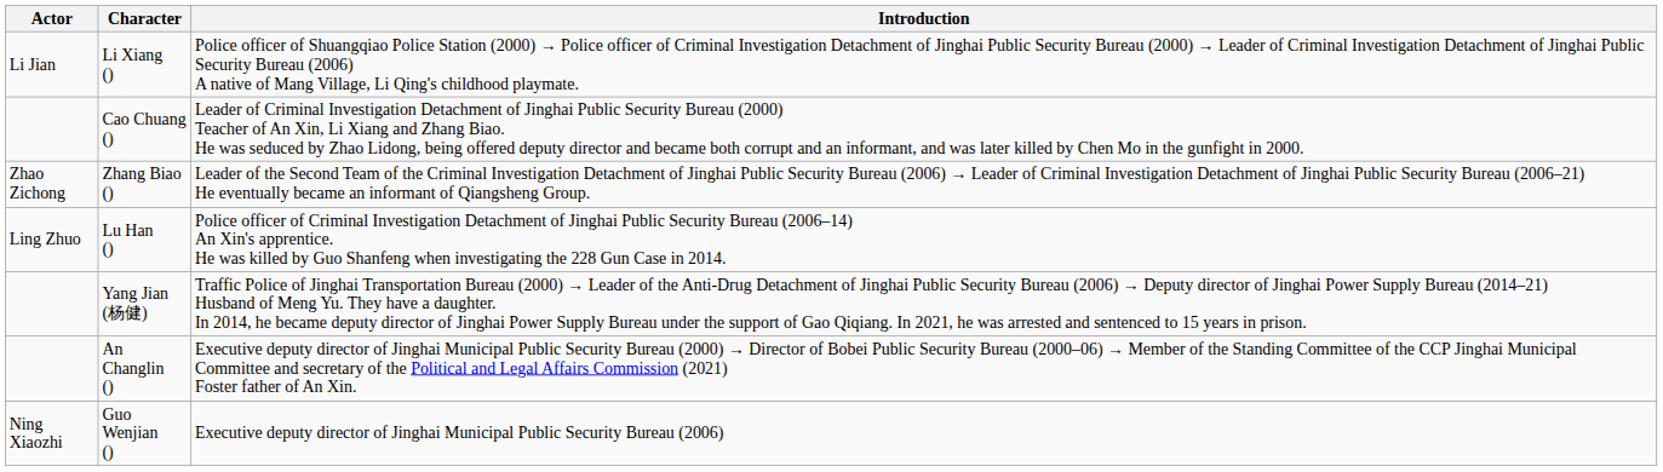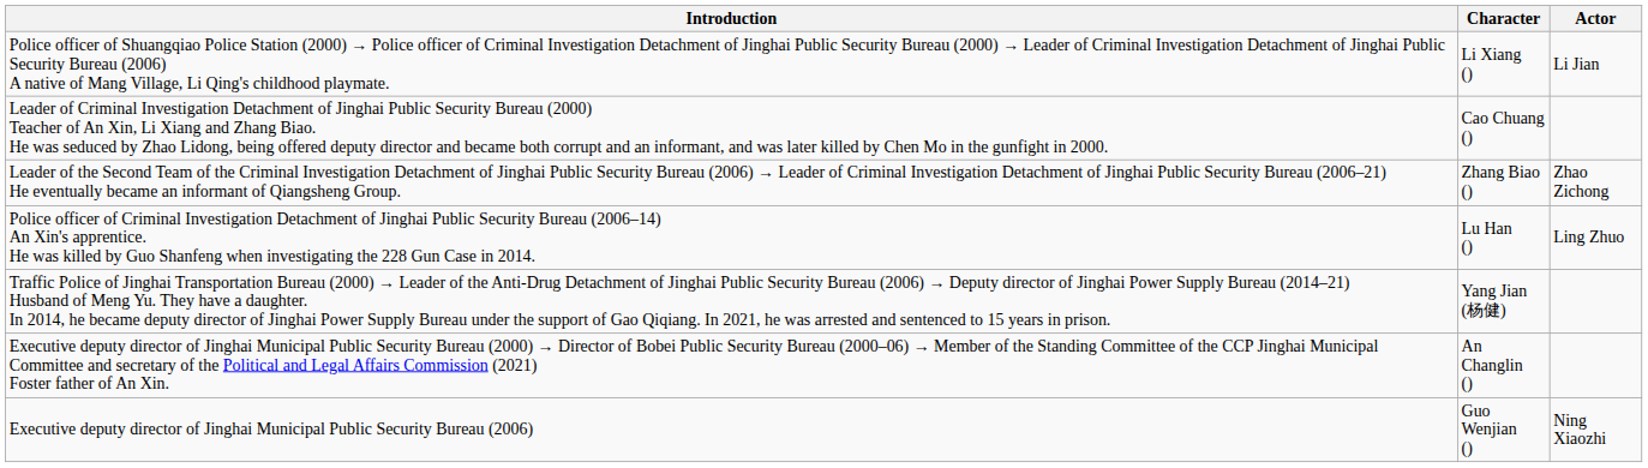 <table class="wikitable">
 <tr>
+<th>Introduction</th>
+<th>Character</th>
 <th>Actor</th>
-<th>Character</th>
-<th>Introduction</th>
 </tr>
 <tr>
+<td>Police officer of Shuangqiao Police Station (2000) → Police officer of Criminal Investigation Detachment of Jinghai Public Security Bureau (2000) → Leader of Criminal Investigation Detachment of Jinghai Public Security Bureau (2006)<br>A native of Mang Village, Li Qing's childhood playmate.</td>
+<td>Li Xiang<br>()</td>
 <td>Li Jian</td>
-<td>Li Xiang<br>()</td>
-<td>Police officer of Shuangqiao Police Station (2000) → Police officer of Criminal Investigation Detachment of Jinghai Public Security Bureau (2000) → Leader of Criminal Investigation Detachment of Jinghai Public Security Bureau (2006)<br>A native of Mang Village, Li Qing's childhood playmate.</td>
 </tr>
 <tr>
+<td>Leader of Criminal Investigation Detachment of Jinghai Public Security Bureau (2000)<br>Teacher of An Xin, Li Xiang and Zhang Biao.<br>He was seduced by Zhao Lidong, being offered deputy director and became both corrupt and an informant, and was later killed by Chen Mo in the gunfight in 2000.</td>
+<td>Cao Chuang<br>()</td>
 <td></td>
-<td>Cao Chuang<br>()</td>
-<td>Leader of Criminal Investigation Detachment of Jinghai Public Security Bureau (2000)<br>Teacher of An Xin, Li Xiang and Zhang Biao.<br>He was seduced by Zhao Lidong, being offered deputy director and became both corrupt and an informant, and was later killed by Chen Mo in the gunfight in 2000.</td>
 </tr>
 <tr>
+<td>Leader of the Second Team of the Criminal Investigation Detachment of Jinghai Public Security Bureau (2006) → Leader of Criminal Investigation Detachment of Jinghai Public Security Bureau (2006–21)<br>He eventually became an informant of Qiangsheng Group.</td>
+<td>Zhang Biao<br>()</td>
 <td>Zhao Zichong</td>
-<td>Zhang Biao<br>()</td>
-<td>Leader of the Second Team of the Criminal Investigation Detachment of Jinghai Public Security Bureau (2006) → Leader of Criminal Investigation Detachment of Jinghai Public Security Bureau (2006–21)<br>He eventually became an informant of Qiangsheng Group.</td>
 </tr>
 <tr>
+<td>Police officer of Criminal Investigation Detachment of Jinghai Public Security Bureau (2006–14)<br>An Xin's apprentice.<br>He was killed by Guo Shanfeng when investigating the 228 Gun Case in 2014.</td>
+<td>Lu Han<br>()</td>
 <td>Ling Zhuo</td>
-<td>Lu Han<br>()</td>
-<td>Police officer of Criminal Investigation Detachment of Jinghai Public Security Bureau (2006–14)<br>An Xin's apprentice.<br>He was killed by Guo Shanfeng when investigating the 228 Gun Case in 2014.</td>
 </tr>
 <tr>
+<td>Traffic Police of Jinghai Transportation Bureau (2000) → Leader of the Anti-Drug Detachment of Jinghai Public Security Bureau (2006) → Deputy director of Jinghai Power Supply Bureau (2014–21)<br> Husband of Meng Yu. They have a daughter.<br> In 2014, he became deputy director of Jinghai Power Supply Bureau under the support of Gao Qiqiang. In 2021, he was arrested and sentenced to 15 years in prison.</td>
+<td>Yang Jian<br>(杨健)</td>
 <td></td>
-<td>Yang Jian<br>(杨健)</td>
-<td>Traffic Police of Jinghai Transportation Bureau (2000) → Leader of the Anti-Drug Detachment of Jinghai Public Security Bureau (2006) → Deputy director of Jinghai Power Supply Bureau (2014–21)<br> Husband of Meng Yu. They have a daughter.<br> In 2014, he became deputy director of Jinghai Power Supply Bureau under the support of Gao Qiqiang. In 2021, he was arrested and sentenced to 15 years in prison.</td>
 </tr>
 <tr>
+<td>Executive deputy director of Jinghai Municipal Public Security Bureau (2000) → Director of Bobei Public Security Bureau (2000–06) → Member of the Standing Committee of the CCP Jinghai Municipal Committee and secretary of the <a href='#'>Political and Legal Affairs Commission</a> (2021)<br> Foster father of An Xin.</td>
+<td>An Changlin<br>()</td>
 <td></td>
-<td>An Changlin<br>()</td>
-<td>Executive deputy director of Jinghai Municipal Public Security Bureau (2000) → Director of Bobei Public Security Bureau (2000–06) → Member of the Standing Committee of the CCP Jinghai Municipal Committee and secretary of the <a href='#'>Political and Legal Affairs Commission</a> (2021)<br> Foster father of An Xin.</td>
 </tr>
 <tr>
+<td>Executive deputy director of Jinghai Municipal Public Security Bureau (2006)</td>
+<td>Guo Wenjian<br>()</td>
 <td>Ning Xiaozhi</td>
-<td>Guo Wenjian<br>()</td>
-<td>Executive deputy director of Jinghai Municipal Public Security Bureau (2006)</td>
 </tr>
 </table>
